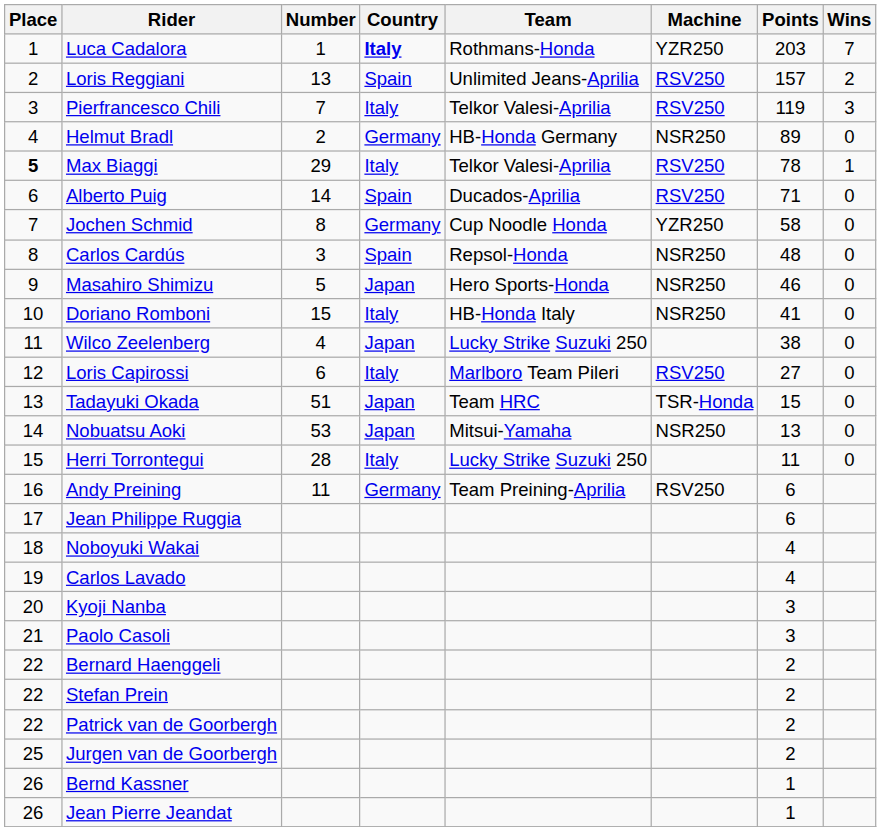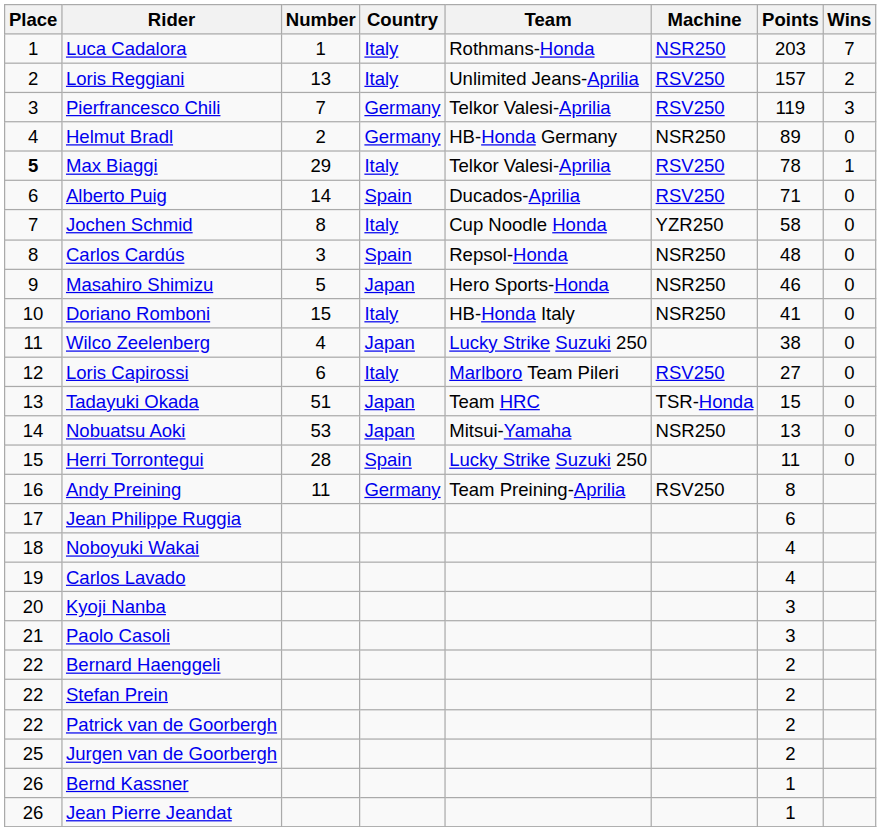 <table class="wikitable" style="font-size: 95%;">
 <tr>
 <th>Place</th>
 <th>Rider</th>
 <th>Number</th>
 <th>Country</th>
 <th>Team</th>
 <th>Machine</th>
 <th>Points</th>
 <th>Wins</th>
 </tr>
 <tr>
 <td align="center">1</td>
 <td> <a href='#'>Luca Cadalora</a></td>
 <td align="center">1</td>
-<td><strong><a href='#'>Italy</a></strong></td>
+<td><a href='#'>Italy</a></td>
 <td>Rothmans-<a href='#'>Honda</a></td>
-<td>YZR250</td>
+<td><a href='#'>NSR250</a></td>
 <td align="center">203</td>
 <td align="center">7</td>
 </tr>
 <tr>
 <td align="center">2</td>
 <td> <a href='#'>Loris Reggiani</a></td>
 <td align="center">13</td>
-<td><a href='#'>Spain</a></td>
+<td><a href='#'>Italy</a></td>
 <td>Unlimited Jeans-<a href='#'>Aprilia</a></td>
 <td><a href='#'>RSV250</a></td>
 <td align="center">157</td>
 <td align="center">2</td>
 </tr>
 <tr>
 <td align="center">3</td>
 <td> <a href='#'>Pierfrancesco Chili</a></td>
 <td align="center">7</td>
-<td><a href='#'>Italy</a></td>
+<td><a href='#'>Germany</a></td>
 <td>Telkor Valesi-<a href='#'>Aprilia</a></td>
 <td><a href='#'>RSV250</a></td>
 <td align="center">119</td>
 <td align="center">3</td>
 </tr>
 <tr>
 <td align="center">4</td>
 <td> <a href='#'>Helmut Bradl</a></td>
 <td align="center">2</td>
 <td><a href='#'>Germany</a></td>
 <td>HB-<a href='#'>Honda</a> Germany</td>
 <td>NSR250</td>
 <td align="center">89</td>
 <td align="center">0</td>
 </tr>
 <tr>
 <td align="center"><strong>5</strong></td>
 <td> <a href='#'>Max Biaggi</a></td>
 <td align="center">29</td>
 <td><a href='#'>Italy</a></td>
 <td>Telkor Valesi-<a href='#'>Aprilia</a></td>
 <td><a href='#'>RSV250</a></td>
 <td align="center">78</td>
 <td align="center">1</td>
 </tr>
 <tr>
 <td align="center">6</td>
 <td> <a href='#'>Alberto Puig</a></td>
 <td align="center">14</td>
 <td><a href='#'>Spain</a></td>
 <td>Ducados-<a href='#'>Aprilia</a></td>
 <td><a href='#'>RSV250</a></td>
 <td align="center">71</td>
 <td align="center">0</td>
 </tr>
 <tr>
 <td align="center">7</td>
 <td> <a href='#'>Jochen Schmid</a></td>
 <td align="center">8</td>
-<td><a href='#'>Germany</a></td>
+<td><a href='#'>Italy</a></td>
 <td>Cup Noodle <a href='#'>Honda</a></td>
 <td>YZR250</td>
 <td align="center">58</td>
 <td align="center">0</td>
 </tr>
 <tr>
 <td align="center">8</td>
 <td> <a href='#'>Carlos Cardús</a></td>
 <td align="center">3</td>
 <td><a href='#'>Spain</a></td>
 <td>Repsol-<a href='#'>Honda</a></td>
 <td>NSR250</td>
 <td align="center">48</td>
 <td align="center">0</td>
 </tr>
 <tr>
 <td align="center">9</td>
 <td> <a href='#'>Masahiro Shimizu</a></td>
 <td align="center">5</td>
 <td><a href='#'>Japan</a></td>
 <td>Hero Sports-<a href='#'>Honda</a></td>
 <td>NSR250</td>
 <td align="center">46</td>
 <td align="center">0</td>
 </tr>
 <tr>
 <td align="center">10</td>
 <td> <a href='#'>Doriano Romboni</a></td>
 <td align="center">15</td>
 <td><a href='#'>Italy</a></td>
 <td>HB-<a href='#'>Honda</a> Italy</td>
 <td>NSR250</td>
 <td align="center">41</td>
 <td align="center">0</td>
 </tr>
 <tr>
 <td align="center">11</td>
 <td> <a href='#'>Wilco Zeelenberg</a></td>
 <td align="center">4</td>
 <td><a href='#'>Japan</a></td>
 <td><a href='#'>Lucky Strike</a> <a href='#'>Suzuki</a> 250</td>
 <td></td>
 <td align="center">38</td>
 <td align="center">0</td>
 </tr>
 <tr>
 <td align="center">12</td>
 <td> <a href='#'>Loris Capirossi</a></td>
 <td align="center">6</td>
 <td><a href='#'>Italy</a></td>
 <td><a href='#'>Marlboro</a> Team Pileri</td>
 <td><a href='#'>RSV250</a></td>
 <td align="center">27</td>
 <td align="center">0</td>
 </tr>
 <tr>
 <td align="center">13</td>
 <td> <a href='#'>Tadayuki Okada</a></td>
 <td align="center">51</td>
 <td><a href='#'>Japan</a></td>
 <td>Team <a href='#'>HRC</a></td>
 <td>TSR-<a href='#'>Honda</a></td>
 <td align="center">15</td>
 <td align="center">0</td>
 </tr>
 <tr>
 <td align="center">14</td>
 <td> <a href='#'>Nobuatsu Aoki</a></td>
 <td align="center">53</td>
 <td><a href='#'>Japan</a></td>
 <td>Mitsui-<a href='#'>Yamaha</a></td>
 <td>NSR250</td>
 <td align="center">13</td>
 <td align="center">0</td>
 </tr>
 <tr>
 <td align="center">15</td>
 <td> <a href='#'>Herri Torrontegui</a></td>
 <td align="center">28</td>
-<td><a href='#'>Italy</a></td>
+<td><a href='#'>Spain</a></td>
 <td><a href='#'>Lucky Strike</a> <a href='#'>Suzuki</a> 250</td>
 <td></td>
 <td align="center">11</td>
 <td align="center">0</td>
 </tr>
 <tr>
 <td align="center">16</td>
 <td> <a href='#'>Andy Preining</a></td>
 <td align="center">11</td>
 <td><a href='#'>Germany</a></td>
 <td>Team Preining-<a href='#'>Aprilia</a></td>
 <td>RSV250</td>
-<td align="center">6</td>
+<td align="center">8</td>
 <td align="center"></td>
 </tr>
 <tr>
 <td align="center">17</td>
 <td><a href='#'>Jean Philippe Ruggia</a></td>
 <td align="center"></td>
 <td></td>
 <td></td>
 <td></td>
 <td align="center">6</td>
 <td align="center"></td>
 </tr>
 <tr>
 <td align="center">18</td>
 <td><a href='#'>Noboyuki Wakai</a></td>
 <td align="center"></td>
 <td></td>
 <td></td>
 <td></td>
 <td align="center">4</td>
 <td align="center"></td>
 </tr>
 <tr>
 <td align="center">19</td>
 <td><a href='#'>Carlos Lavado</a></td>
 <td align="center"></td>
 <td></td>
 <td></td>
 <td></td>
 <td align="center">4</td>
 <td align="center"></td>
 </tr>
 <tr>
 <td align="center">20</td>
 <td><a href='#'>Kyoji Nanba</a></td>
 <td align="center"></td>
 <td></td>
 <td></td>
 <td></td>
 <td align="center">3</td>
 <td align="center"></td>
 </tr>
 <tr>
 <td align="center">21</td>
 <td><a href='#'>Paolo Casoli</a></td>
 <td align="center"></td>
 <td></td>
 <td></td>
 <td></td>
 <td align="center">3</td>
 <td align="center"></td>
 </tr>
 <tr>
 <td align="center">22</td>
 <td><a href='#'>Bernard Haenggeli</a></td>
 <td align="center"></td>
 <td></td>
 <td></td>
 <td></td>
 <td align="center">2</td>
 <td align="center"></td>
 </tr>
 <tr>
 <td align="center">22</td>
 <td><a href='#'>Stefan Prein</a></td>
 <td align="center"></td>
 <td></td>
 <td></td>
 <td></td>
 <td align="center">2</td>
 <td align="center"></td>
 </tr>
 <tr>
 <td align="center">22</td>
 <td><a href='#'>Patrick van de Goorbergh</a></td>
 <td align="center"></td>
 <td></td>
 <td></td>
 <td></td>
 <td align="center">2</td>
 <td align="center"></td>
 </tr>
 <tr>
 <td align="center">25</td>
 <td><a href='#'>Jurgen van de Goorbergh</a></td>
 <td align="center"></td>
 <td></td>
 <td></td>
 <td></td>
 <td align="center">2</td>
 <td align="center"></td>
 </tr>
 <tr>
 <td align="center">26</td>
 <td><a href='#'>Bernd Kassner</a></td>
 <td align="center"></td>
 <td></td>
 <td></td>
 <td></td>
 <td align="center">1</td>
 <td align="center"></td>
 </tr>
 <tr>
 <td align="center">26</td>
 <td><a href='#'>Jean Pierre Jeandat</a></td>
 <td align="center"></td>
 <td></td>
 <td></td>
 <td></td>
 <td align="center">1</td>
 <td align="center"></td>
 </tr>
 <tr>
 </tr>
 </table>
